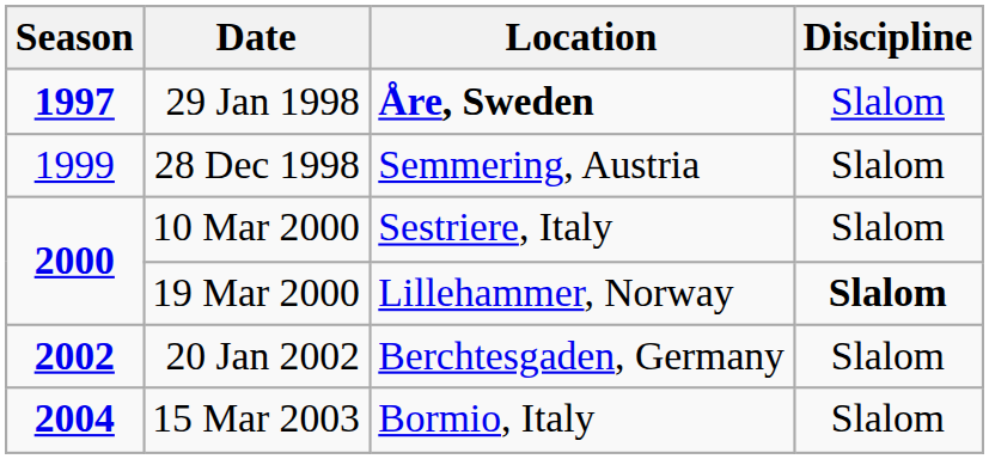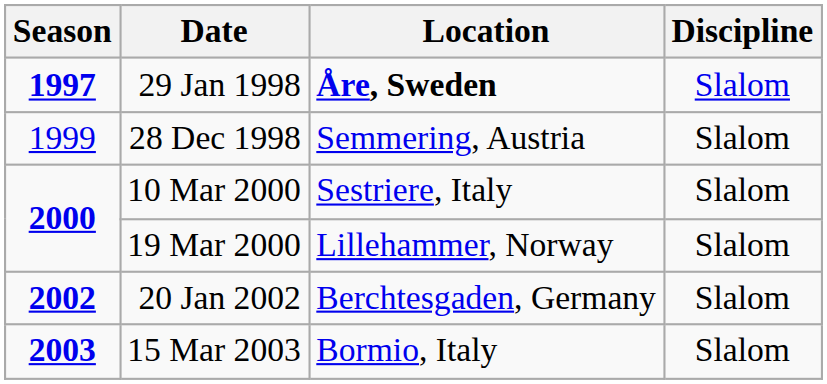 <table class="wikitable">
 <tr>
 <th>Season</th>
 <th>Date</th>
 <th>Location</th>
 <th>Discipline</th>
 </tr>
 <tr>
 <td align=center><strong><a href='#'>1997</a></strong></td>
 <td align=right>29 Jan 1998</td>
 <td><strong><a href='#'>Åre</a>, Sweden</strong></td>
 <td align=center><a href='#'>Slalom</a></td>
 </tr>
 <tr>
 <td align=center><a href='#'>1999</a></td>
 <td align=right>28 Dec 1998</td>
 <td><a href='#'>Semmering</a>, Austria</td>
 <td align=center>Slalom</td>
 </tr>
 <tr>
 <td align=center rowspan=2><strong><a href='#'>2000</a></strong></td>
 <td align=right>10 Mar 2000</td>
 <td><a href='#'>Sestriere</a>, Italy</td>
 <td align=center>Slalom</td>
 </tr>
 <tr>
 <td align=right>19 Mar 2000</td>
 <td><a href='#'>Lillehammer</a>, Norway</td>
-<td align=center><strong>Slalom</strong></td>
+<td align=center>Slalom</td>
 </tr>
 <tr>
 <td align=center><strong><a href='#'>2002</a></strong></td>
 <td align=right>20 Jan 2002</td>
 <td><a href='#'>Berchtesgaden</a>, Germany</td>
 <td align=center>Slalom</td>
 </tr>
 <tr>
-<td align=center><strong><a href='#'>2004</a></strong></td>
+<td align=center><strong><a href='#'>2003</a></strong></td>
 <td align=right>15 Mar 2003</td>
 <td><a href='#'>Bormio</a>, Italy</td>
 <td align=center>Slalom</td>
 </tr>
 </table>
